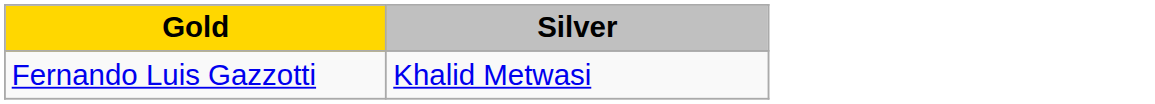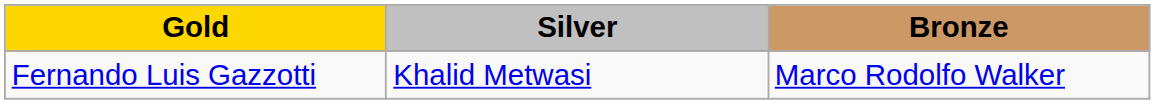 <table class="wikitable" style="text-align:left">
 <tr align="center">
 <td width=200 bgcolor=gold><strong>Gold</strong></td>
 <td width=200 bgcolor=silver><strong>Silver</strong></td>
+<td width=200 bgcolor=CC9966><strong>Bronze</strong></td>
 </tr>
 <tr>
 <td><a href='#'>Fernando Luis Gazzotti</a><br><em></em></td>
 <td><a href='#'>Khalid Metwasi</a><br><em></em></td>
+<td><a href='#'>Marco Rodolfo Walker</a><br><em></em></td>
 </tr>
 </table>
